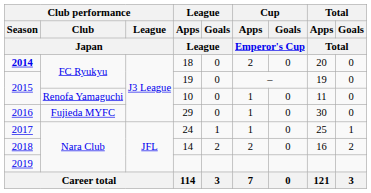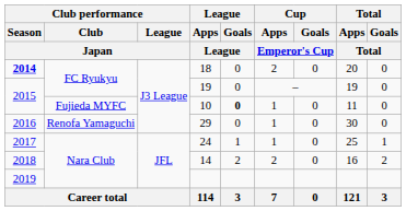 <table class="wikitable" style="text-align:center">
 <tr>
 <th colspan=3>Club performance</th>
 <th colspan=2>League</th>
 <th colspan=2>Cup</th>
 <th colspan=2>Total</th>
 </tr>
 <tr>
 <th>Season</th>
 <th>Club</th>
 <th>League</th>
 <th>Apps</th>
 <th>Goals</th>
 <th>Apps</th>
 <th>Goals</th>
 <th>Apps</th>
 <th>Goals</th>
 </tr>
 <tr>
 <th colspan=3>Japan</th>
 <th colspan=2>League</th>
 <th colspan=2><a href='#'>Emperor's Cup</a></th>
 <th colspan=2>Total</th>
 </tr>
 <tr>
 <td><strong><a href='#'>2014</a></strong></td>
 <td rowspan="2"><a href='#'>FC Ryukyu</a></td>
 <td rowspan="4"><a href='#'>J3 League</a></td>
 <td>18</td>
 <td>0</td>
 <td>2</td>
 <td>0</td>
 <td>20</td>
 <td>0</td>
 </tr>
 <tr>
 <td rowspan="2"><a href='#'>2015</a></td>
 <td>19</td>
 <td>0</td>
 <td colspan="2">–</td>
 <td>19</td>
 <td>0</td>
 </tr>
 <tr>
-<td><a href='#'>Renofa Yamaguchi</a></td>
+<td><a href='#'>Fujieda MYFC</a></td>
 <td>10</td>
-<td>0</td>
+<td><strong>0</strong></td>
 <td>1</td>
 <td>0</td>
 <td>11</td>
 <td>0</td>
 </tr>
 <tr>
 <td><a href='#'>2016</a></td>
-<td><a href='#'>Fujieda MYFC</a></td>
+<td><a href='#'>Renofa Yamaguchi</a></td>
 <td>29</td>
 <td>0</td>
 <td>1</td>
 <td>0</td>
 <td>30</td>
 <td>0</td>
 </tr>
 <tr>
 <td><a href='#'>2017</a></td>
 <td rowspan="3"><a href='#'>Nara Club</a></td>
 <td rowspan="3"><a href='#'>JFL</a></td>
 <td>24</td>
 <td>1</td>
 <td>1</td>
 <td>0</td>
 <td>25</td>
 <td>1</td>
 </tr>
 <tr>
 <td><a href='#'>2018</a></td>
 <td>14</td>
 <td>2</td>
 <td>2</td>
 <td>0</td>
 <td>16</td>
 <td>2</td>
 </tr>
 <tr>
 <td><a href='#'>2019</a></td>
 <td></td>
 <td></td>
 <td></td>
 <td></td>
 <td></td>
 <td></td>
 </tr>
 <tr>
 <th colspan=3>Career total</th>
 <th>114</th>
 <th>3</th>
 <th>7</th>
 <th>0</th>
 <th>121</th>
 <th>3</th>
 </tr>
 </table>
